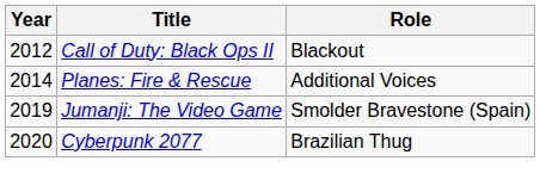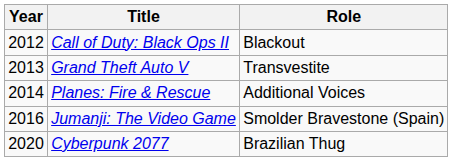 <table class="wikitable sortable">
 <tr>
 <th>Year</th>
 <th>Title</th>
 <th>Role</th>
 </tr>
 <tr>
 <td>2012</td>
 <td><em><a href='#'>Call of Duty: Black Ops II</a></em></td>
 <td>Blackout</td>
 </tr>
 <tr>
+<td>2013</td>
+<td><em><a href='#'>Grand Theft Auto V</a></em></td>
+<td>Transvestite</td>
+</tr>
+<tr>
 <td>2014</td>
 <td><em><a href='#'>Planes: Fire & Rescue</a></em></td>
 <td>Additional Voices</td>
 </tr>
 <tr>
-<td>2019</td>
+<td>2016</td>
 <td><em><a href='#'>Jumanji: The Video Game</a></em></td>
 <td>Smolder Bravestone (Spain)</td>
 </tr>
 <tr>
 <td>2020</td>
 <td><em><a href='#'>Cyberpunk 2077</a></em></td>
 <td>Brazilian Thug</td>
 </tr>
 </table>
